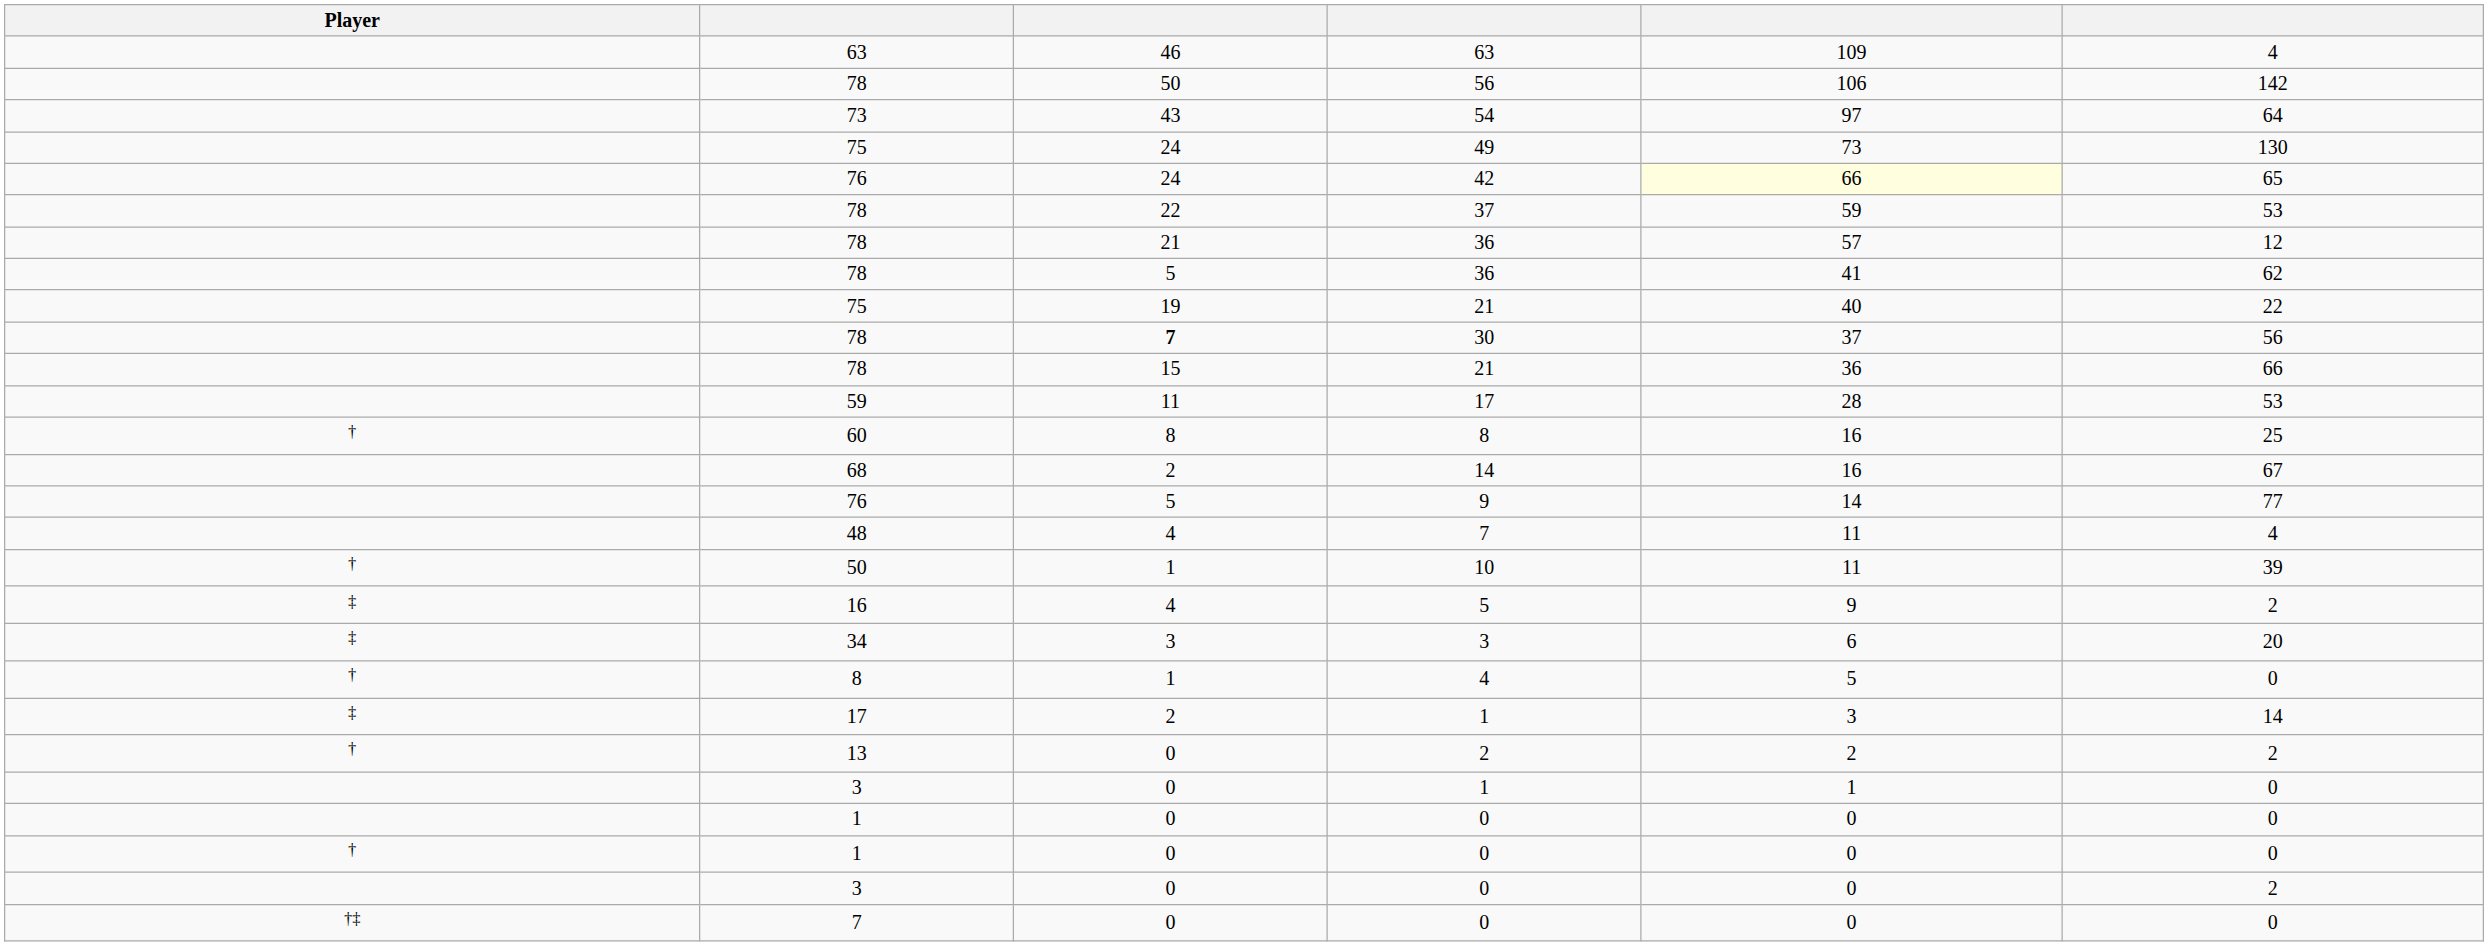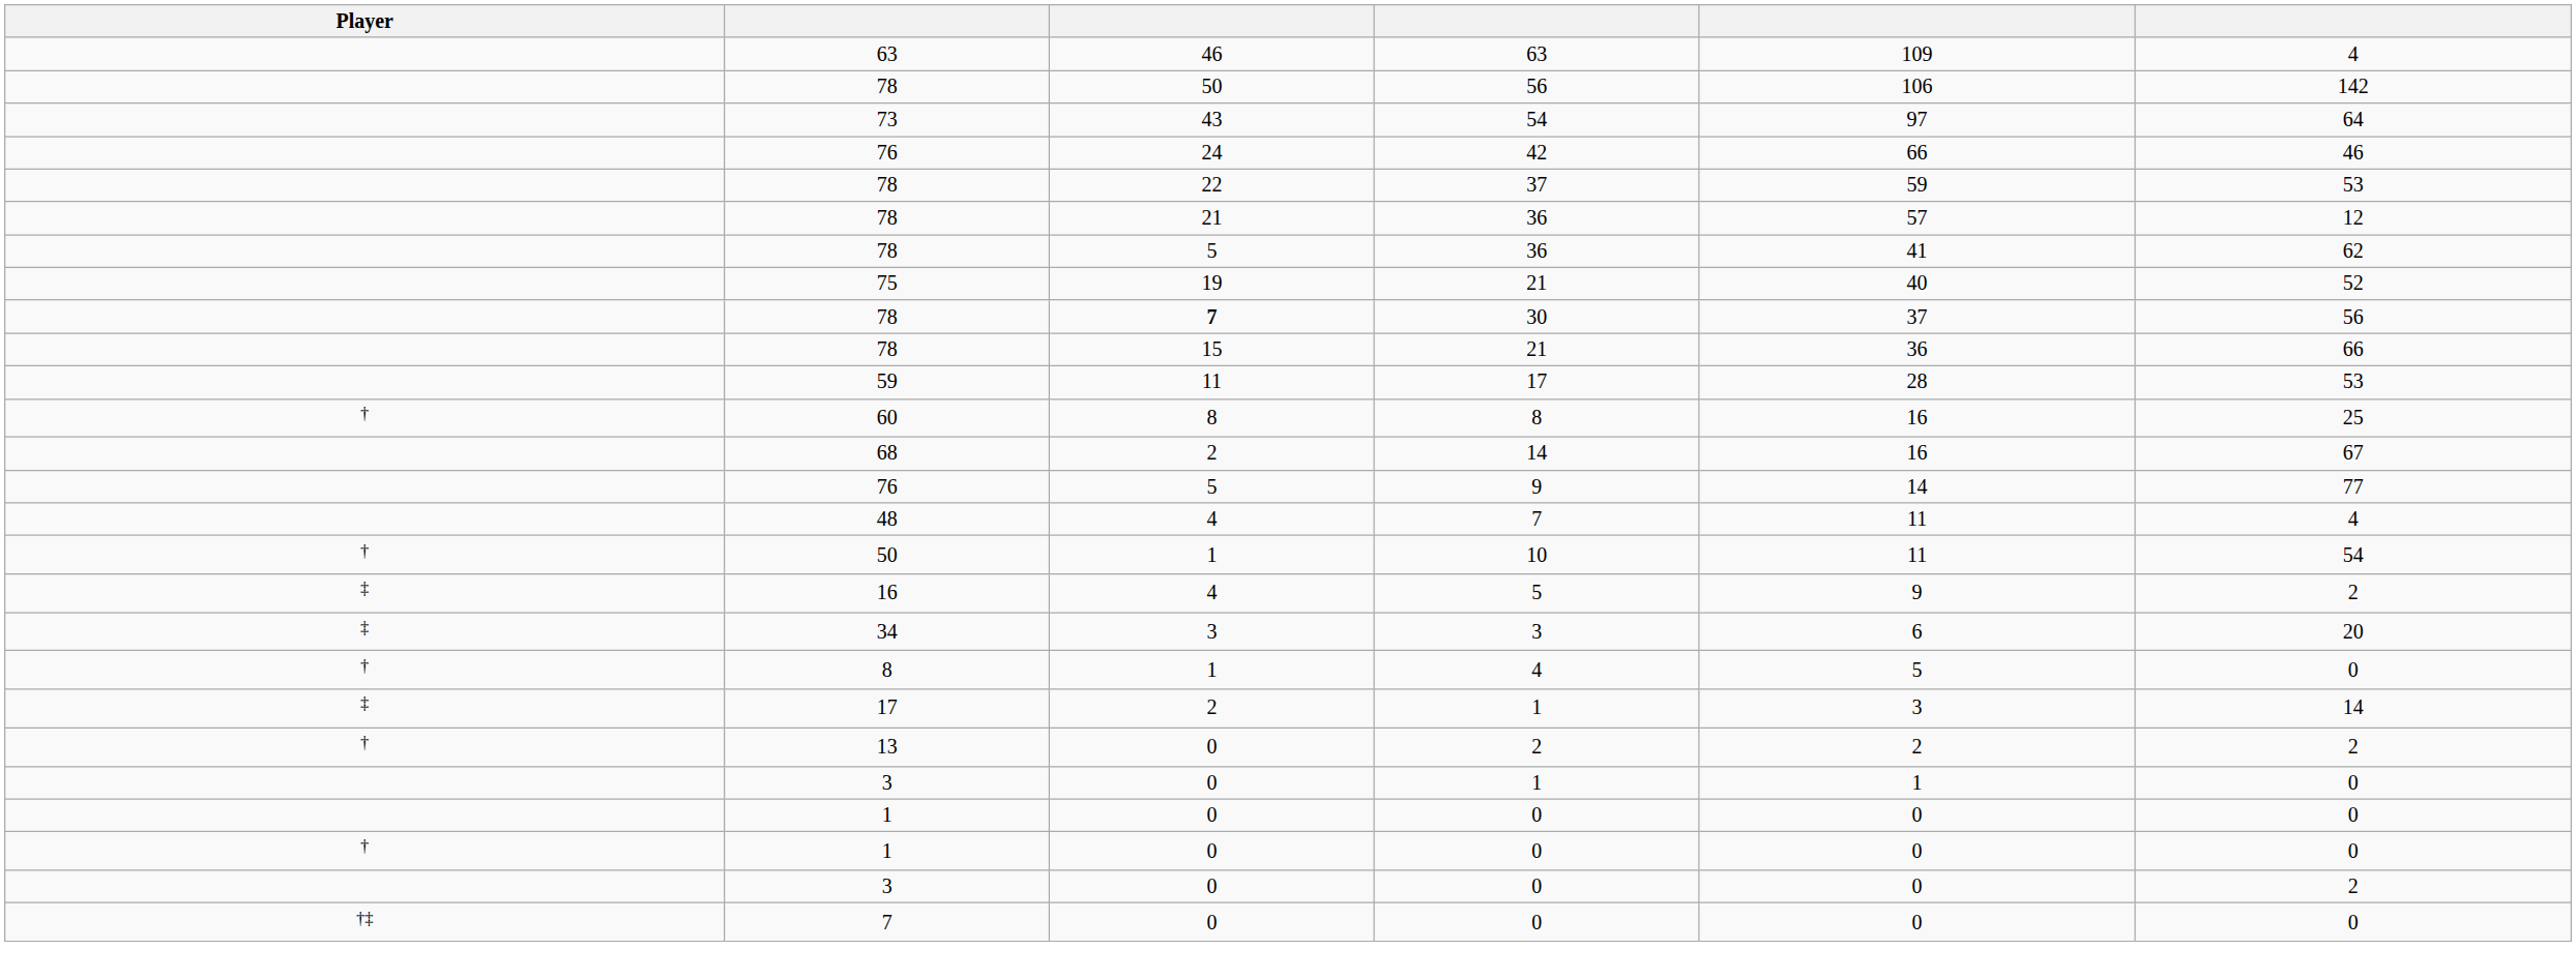 <table class="wikitable sortable" style="width:100%;">
 <tr align=center>
 <th>Player</th>
 <th></th>
 <th></th>
 <th></th>
 <th></th>
 <th></th>
 </tr>
 <tr align=center>
 <td></td>
 <td>63</td>
 <td>46</td>
 <td>63</td>
 <td>109</td>
 <td>4</td>
 </tr>
 <tr align=center>
 <td></td>
 <td>78</td>
 <td>50</td>
 <td>56</td>
 <td>106</td>
 <td>142</td>
 </tr>
 <tr align=center>
 <td></td>
 <td>73</td>
 <td>43</td>
 <td>54</td>
 <td>97</td>
 <td>64</td>
 </tr>
 <tr align=center>
 <td></td>
-<td>75</td>
-<td>24</td>
-<td>49</td>
-<td>73</td>
-<td>130</td>
-</tr>
-<tr align=center>
-<td></td>
 <td>76</td>
 <td>24</td>
 <td>42</td>
-<td style="background: lightyellow;">66</td>
-<td>65</td>
+<td>66</td>
+<td>46</td>
 </tr>
 <tr align=center>
 <td></td>
 <td>78</td>
 <td>22</td>
 <td>37</td>
 <td>59</td>
 <td>53</td>
 </tr>
 <tr align=center>
 <td></td>
 <td>78</td>
 <td>21</td>
 <td>36</td>
 <td>57</td>
 <td>12</td>
 </tr>
 <tr align=center>
 <td></td>
 <td>78</td>
 <td>5</td>
 <td>36</td>
 <td>41</td>
 <td>62</td>
 </tr>
 <tr align=center>
 <td></td>
 <td>75</td>
 <td>19</td>
 <td>21</td>
 <td>40</td>
-<td>22</td>
+<td>52</td>
 </tr>
 <tr align=center>
 <td></td>
 <td>78</td>
 <td><strong>7</strong></td>
 <td>30</td>
 <td>37</td>
 <td>56</td>
 </tr>
 <tr align=center>
 <td></td>
 <td>78</td>
 <td>15</td>
 <td>21</td>
 <td>36</td>
 <td>66</td>
 </tr>
 <tr align=center>
 <td></td>
 <td>59</td>
 <td>11</td>
 <td>17</td>
 <td>28</td>
 <td>53</td>
 </tr>
 <tr align=center>
 <td><sup>†</sup></td>
 <td>60</td>
 <td>8</td>
 <td>8</td>
 <td>16</td>
 <td>25</td>
 </tr>
 <tr align=center>
 <td></td>
 <td>68</td>
 <td>2</td>
 <td>14</td>
 <td>16</td>
 <td>67</td>
 </tr>
 <tr align=center>
 <td></td>
 <td>76</td>
 <td>5</td>
 <td>9</td>
 <td>14</td>
 <td>77</td>
 </tr>
 <tr align=center>
 <td></td>
 <td>48</td>
 <td>4</td>
 <td>7</td>
 <td>11</td>
 <td>4</td>
 </tr>
 <tr align=center>
 <td><sup>†</sup></td>
 <td>50</td>
 <td>1</td>
 <td>10</td>
 <td>11</td>
-<td>39</td>
+<td>54</td>
 </tr>
 <tr align=center>
 <td><sup>‡</sup></td>
 <td>16</td>
 <td>4</td>
 <td>5</td>
 <td>9</td>
 <td>2</td>
 </tr>
 <tr align=center>
 <td><sup>‡</sup></td>
 <td>34</td>
 <td>3</td>
 <td>3</td>
 <td>6</td>
 <td>20</td>
 </tr>
 <tr align=center>
 <td><sup>†</sup></td>
 <td>8</td>
 <td>1</td>
 <td>4</td>
 <td>5</td>
 <td>0</td>
 </tr>
 <tr align=center>
 <td><sup>‡</sup></td>
 <td>17</td>
 <td>2</td>
 <td>1</td>
 <td>3</td>
 <td>14</td>
 </tr>
 <tr align=center>
 <td><sup>†</sup></td>
 <td>13</td>
 <td>0</td>
 <td>2</td>
 <td>2</td>
 <td>2</td>
 </tr>
 <tr align=center>
 <td></td>
 <td>3</td>
 <td>0</td>
 <td>1</td>
 <td>1</td>
 <td>0</td>
 </tr>
 <tr align=center>
 <td></td>
 <td>1</td>
 <td>0</td>
 <td>0</td>
 <td>0</td>
 <td>0</td>
 </tr>
 <tr align=center>
 <td><sup>†</sup></td>
 <td>1</td>
 <td>0</td>
 <td>0</td>
 <td>0</td>
 <td>0</td>
 </tr>
 <tr align=center>
 <td></td>
 <td>3</td>
 <td>0</td>
 <td>0</td>
 <td>0</td>
 <td>2</td>
 </tr>
 <tr align=center>
 <td><sup>†‡</sup></td>
 <td>7</td>
 <td>0</td>
 <td>0</td>
 <td>0</td>
 <td>0</td>
 </tr>
 </table>
